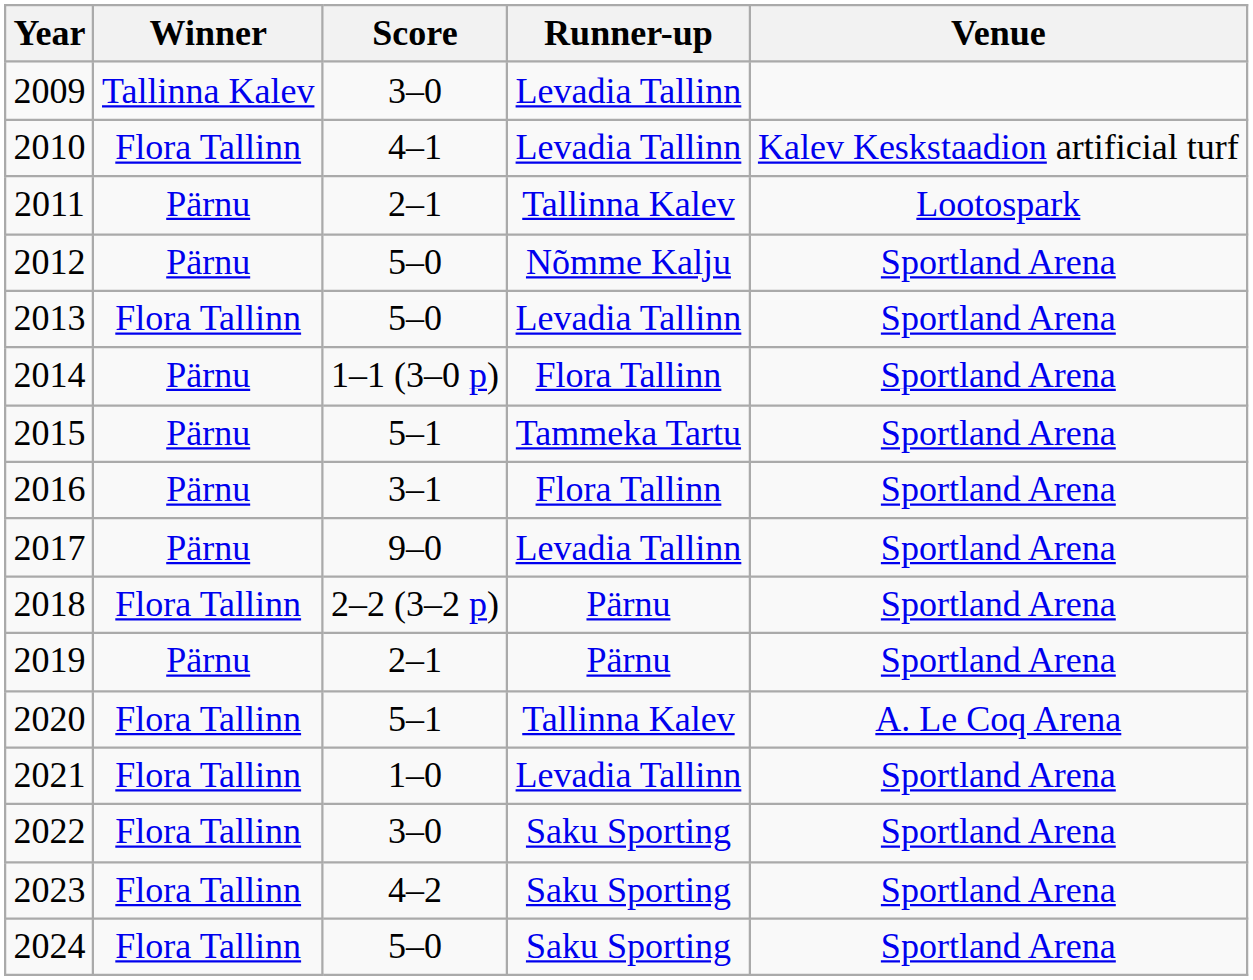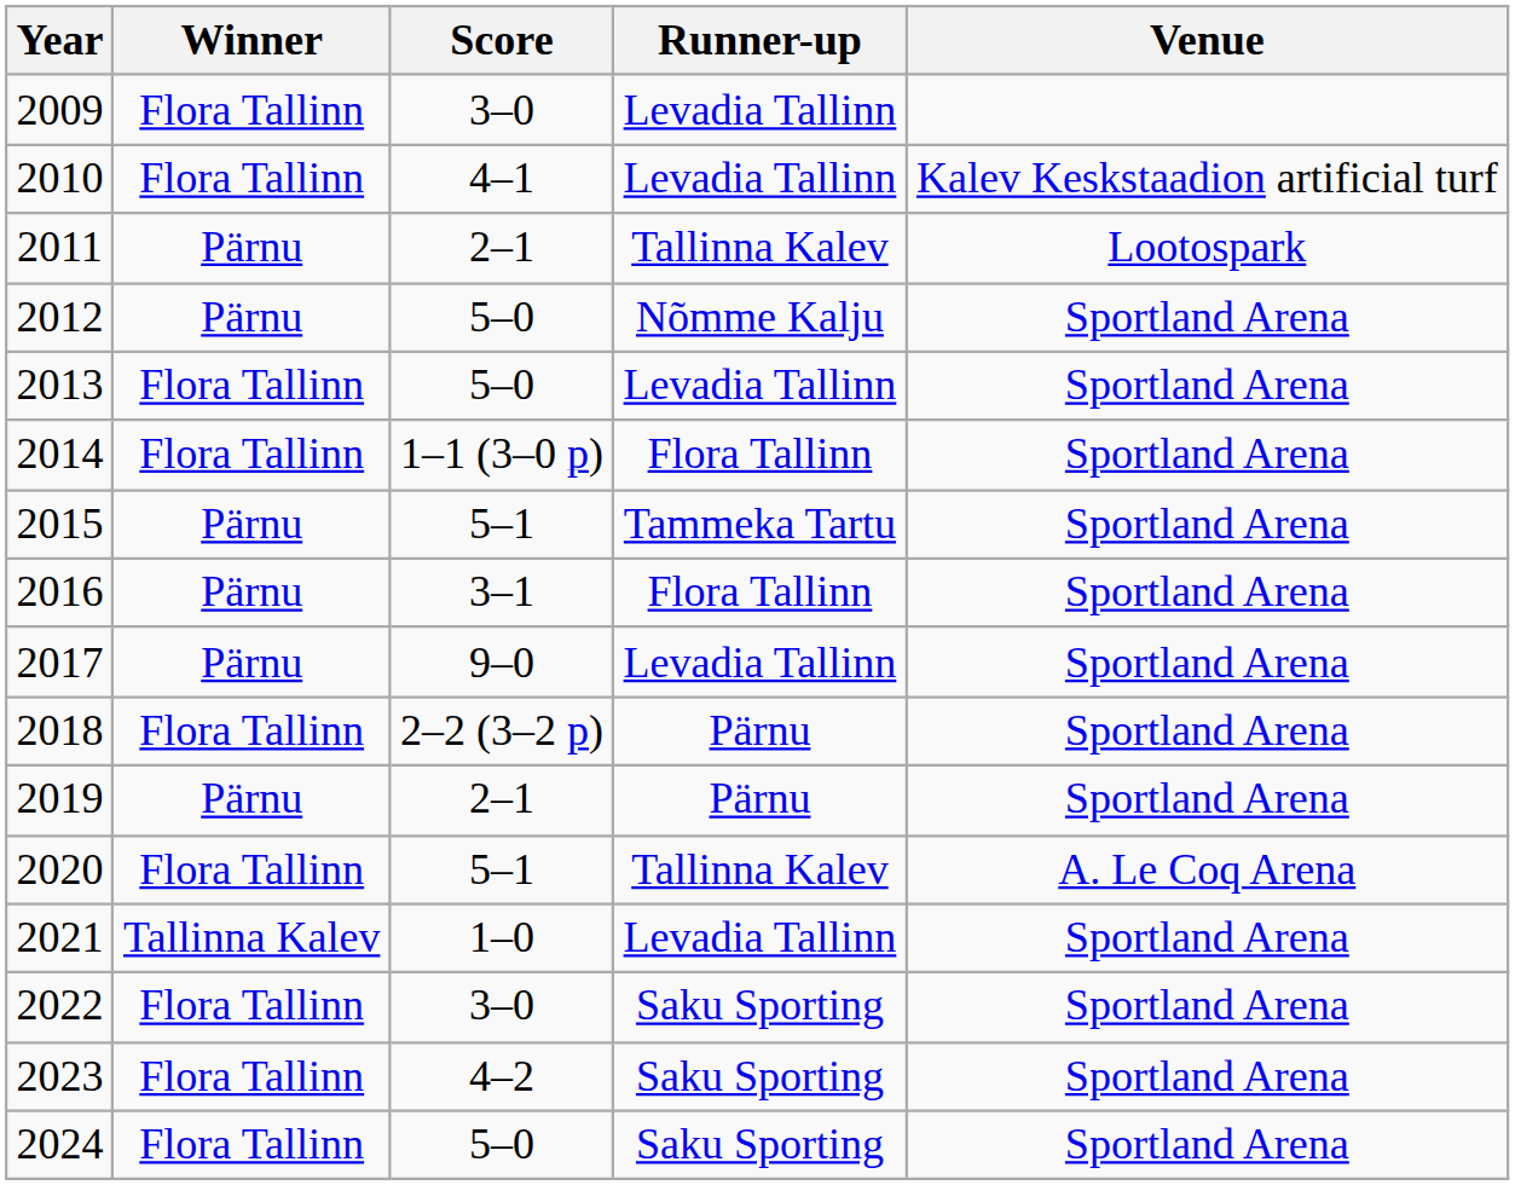 <table class="wikitable" style="text-align:center;">
 <tr>
 <th>Year</th>
 <th>Winner</th>
 <th>Score</th>
 <th>Runner-up</th>
 <th>Venue</th>
 </tr>
 <tr>
 <td>2009</td>
-<td><a href='#'>Tallinna Kalev</a></td>
+<td><a href='#'>Flora Tallinn</a></td>
 <td>3–0</td>
 <td><a href='#'>Levadia Tallinn</a></td>
 <td></td>
 </tr>
 <tr>
 <td>2010</td>
 <td><a href='#'>Flora Tallinn</a></td>
 <td>4–1</td>
 <td><a href='#'>Levadia Tallinn</a></td>
 <td><a href='#'>Kalev Keskstaadion</a> artificial turf</td>
 </tr>
 <tr>
 <td>2011</td>
 <td><a href='#'>Pärnu</a></td>
 <td>2–1</td>
 <td><a href='#'>Tallinna Kalev</a></td>
 <td><a href='#'>Lootospark</a></td>
 </tr>
 <tr>
 <td>2012</td>
 <td><a href='#'>Pärnu</a></td>
 <td>5–0</td>
 <td><a href='#'>Nõmme Kalju</a></td>
 <td><a href='#'>Sportland Arena</a></td>
 </tr>
 <tr>
 <td>2013</td>
 <td><a href='#'>Flora Tallinn</a></td>
 <td>5–0</td>
 <td><a href='#'>Levadia Tallinn</a></td>
 <td><a href='#'>Sportland Arena</a></td>
 </tr>
 <tr>
 <td>2014</td>
-<td><a href='#'>Pärnu</a></td>
+<td><a href='#'>Flora Tallinn</a></td>
 <td>1–1 (3–0 <a href='#'>p</a>)</td>
 <td><a href='#'>Flora Tallinn</a></td>
 <td><a href='#'>Sportland Arena</a></td>
 </tr>
 <tr>
 <td>2015</td>
 <td><a href='#'>Pärnu</a></td>
 <td>5–1</td>
 <td><a href='#'>Tammeka Tartu</a></td>
 <td><a href='#'>Sportland Arena</a></td>
 </tr>
 <tr>
 <td>2016</td>
 <td><a href='#'>Pärnu</a></td>
 <td>3–1</td>
 <td><a href='#'>Flora Tallinn</a></td>
 <td><a href='#'>Sportland Arena</a></td>
 </tr>
 <tr>
 <td>2017</td>
 <td><a href='#'>Pärnu</a></td>
 <td>9–0</td>
 <td><a href='#'>Levadia Tallinn</a></td>
 <td><a href='#'>Sportland Arena</a></td>
 </tr>
 <tr>
 <td>2018</td>
 <td><a href='#'>Flora Tallinn</a></td>
 <td>2–2 (3–2 <a href='#'>p</a>)</td>
 <td><a href='#'>Pärnu</a></td>
 <td><a href='#'>Sportland Arena</a></td>
 </tr>
 <tr>
 <td>2019</td>
 <td><a href='#'>Pärnu</a></td>
 <td>2–1</td>
 <td><a href='#'>Pärnu</a></td>
 <td><a href='#'>Sportland Arena</a></td>
 </tr>
 <tr>
 <td>2020</td>
 <td><a href='#'>Flora Tallinn</a></td>
 <td>5–1</td>
 <td><a href='#'>Tallinna Kalev</a></td>
 <td><a href='#'>A. Le Coq Arena</a></td>
 </tr>
 <tr>
 <td>2021</td>
-<td><a href='#'>Flora Tallinn</a></td>
+<td><a href='#'>Tallinna Kalev</a></td>
 <td>1–0</td>
 <td><a href='#'>Levadia Tallinn</a></td>
 <td><a href='#'>Sportland Arena</a></td>
 </tr>
 <tr>
 <td>2022</td>
 <td><a href='#'>Flora Tallinn</a></td>
 <td>3–0</td>
 <td><a href='#'>Saku Sporting</a></td>
 <td><a href='#'>Sportland Arena</a></td>
 </tr>
 <tr>
 <td>2023</td>
 <td><a href='#'>Flora Tallinn</a></td>
 <td>4–2</td>
 <td><a href='#'>Saku Sporting</a></td>
 <td><a href='#'>Sportland Arena</a></td>
 </tr>
 <tr>
 <td>2024</td>
 <td><a href='#'>Flora Tallinn</a></td>
 <td>5–0</td>
 <td><a href='#'>Saku Sporting</a></td>
 <td><a href='#'>Sportland Arena</a></td>
 </tr>
 </table>
